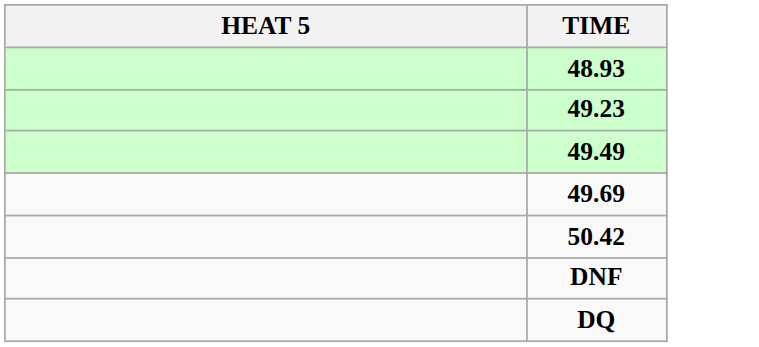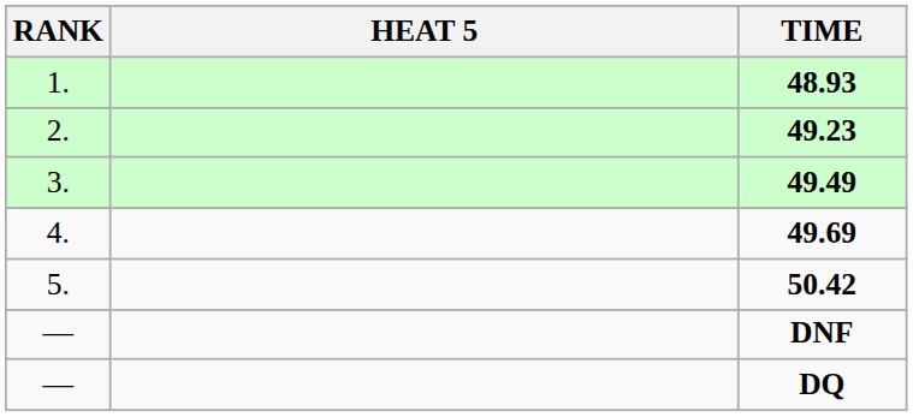 <table class="wikitable" style="border-collapse: collapse; font-size: 90%;">
 <tr>
+<th>RANK</th>
 <th style="width: 20em">HEAT 5</th>
 <th style="width: 5em">TIME</th>
 </tr>
 <tr style="background:#ccffcc;">
+<td align="center">1.</td>
 <td></td>
 <td align="center"><strong>48.93</strong></td>
 </tr>
 <tr style="background:#ccffcc;">
+<td align="center">2.</td>
 <td></td>
 <td align="center"><strong>49.23</strong></td>
 </tr>
 <tr style="background:#ccffcc;">
+<td align="center">3.</td>
 <td></td>
 <td align="center"><strong>49.49</strong></td>
 </tr>
 <tr>
+<td align="center">4.</td>
 <td></td>
 <td align="center"><strong>49.69</strong></td>
 </tr>
 <tr>
+<td align="center">5.</td>
 <td></td>
 <td align="center"><strong>50.42</strong></td>
 </tr>
 <tr>
+<td align="center">—</td>
 <td></td>
 <td align="center"><strong>DNF</strong></td>
 </tr>
 <tr>
+<td align="center">—</td>
 <td></td>
 <td align="center"><strong>DQ</strong></td>
 </tr>
 </table>
